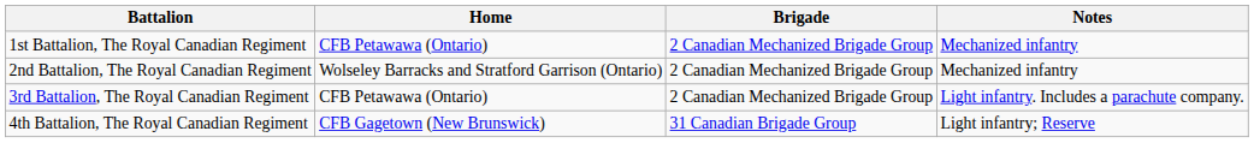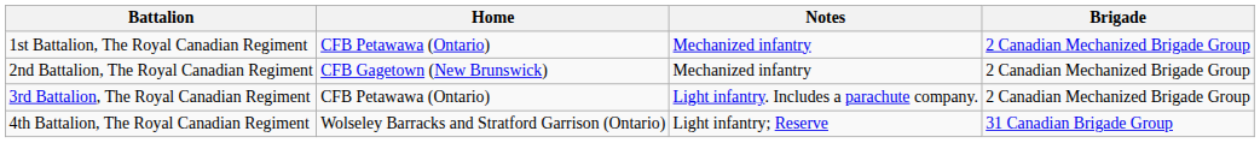 <table class="wikitable">
 <tr>
 <th>Battalion</th>
 <th>Home</th>
+<th>Notes</th>
 <th>Brigade</th>
-<th>Notes</th>
 </tr>
 <tr>
 <td>1st Battalion, The Royal Canadian Regiment</td>
 <td><a href='#'>CFB Petawawa</a> (<a href='#'>Ontario</a>)</td>
+<td><a href='#'>Mechanized infantry</a></td>
 <td><a href='#'>2 Canadian Mechanized Brigade Group</a></td>
-<td><a href='#'>Mechanized infantry</a></td>
 </tr>
 <tr>
 <td>2nd Battalion, The Royal Canadian Regiment</td>
-<td>Wolseley Barracks and Stratford Garrison (Ontario)</td>
+<td><a href='#'>CFB Gagetown</a> (<a href='#'>New Brunswick</a>)</td>
+<td>Mechanized infantry</td>
 <td>2 Canadian Mechanized Brigade Group</td>
-<td>Mechanized infantry</td>
 </tr>
 <tr>
 <td><a href='#'>3rd Battalion</a>, The Royal Canadian Regiment</td>
 <td>CFB Petawawa (Ontario)</td>
+<td><a href='#'>Light infantry</a>. Includes a <a href='#'>parachute</a> company.</td>
 <td>2 Canadian Mechanized Brigade Group</td>
-<td><a href='#'>Light infantry</a>. Includes a <a href='#'>parachute</a> company.</td>
 </tr>
 <tr>
 <td>4th Battalion, The Royal Canadian Regiment</td>
-<td><a href='#'>CFB Gagetown</a> (<a href='#'>New Brunswick</a>)</td>
+<td>Wolseley Barracks and Stratford Garrison (Ontario)</td>
+<td>Light infantry; <a href='#'>Reserve</a></td>
 <td><a href='#'>31 Canadian Brigade Group</a></td>
-<td>Light infantry; <a href='#'>Reserve</a></td>
 </tr>
 </table>
